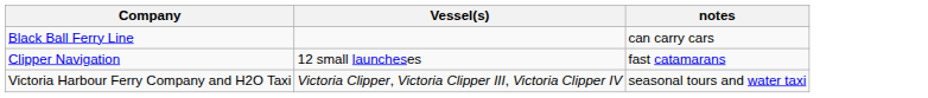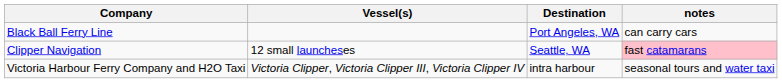 <table border="1" class="wikitable sortable">
 <tr>
 <th>Company</th>
 <th>Vessel(s)</th>
+<th>Destination</th>
 <th>notes</th>
 </tr>
 <tr>
 <td><a href='#'>Black Ball Ferry Line</a></td>
 <td></td>
+<td><a href='#'>Port Angeles, WA</a></td>
 <td>can carry cars</td>
 </tr>
 <tr>
 <td><a href='#'>Clipper Navigation</a></td>
 <td>12 small <a href='#'>launches</a>es</td>
-<td>fast <a href='#'>catamarans</a></td>
+<td><a href='#'>Seattle, WA</a></td>
+<td style="background: pink;">fast <a href='#'>catamarans</a></td>
 </tr>
 <tr>
 <td>Victoria Harbour Ferry Company and H2O Taxi</td>
 <td><em>Victoria Clipper</em>, <em>Victoria Clipper III</em>, <em>Victoria Clipper IV</em></td>
+<td>intra harbour</td>
 <td>seasonal tours and <a href='#'>water taxi</a></td>
 </tr>
 </table>
